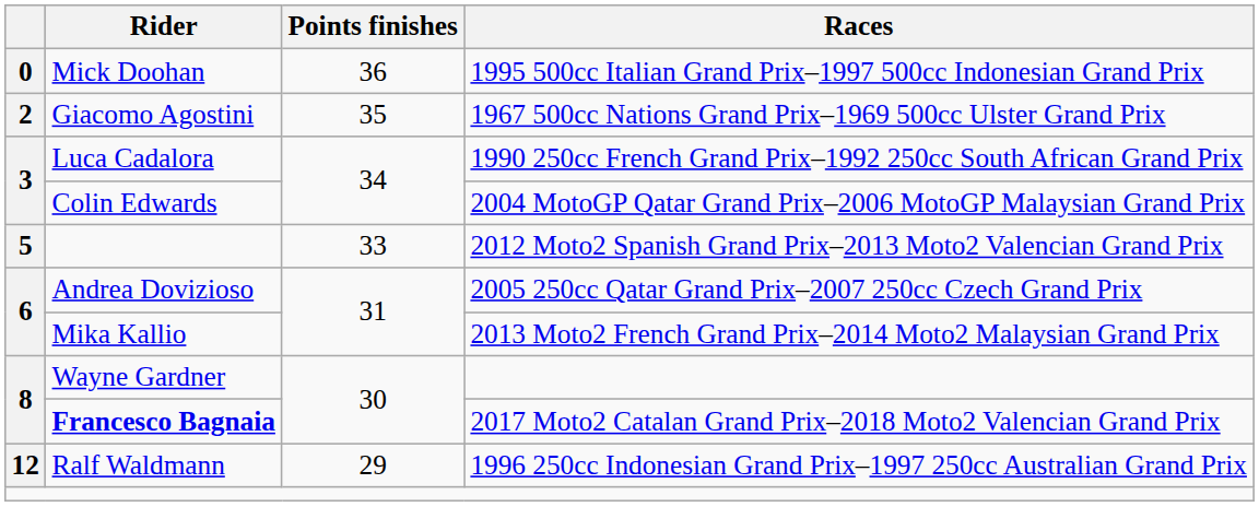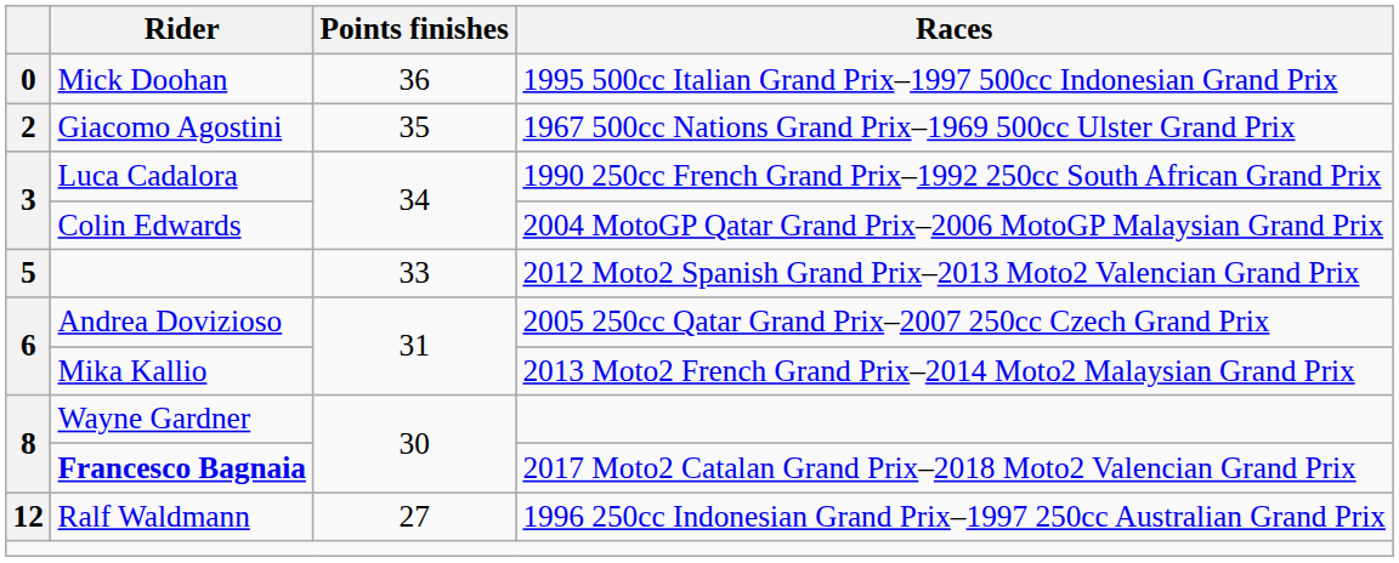 <table class="wikitable" style="text-align:center">
 <tr>
 <th></th>
 <th>Rider</th>
 <th>Points finishes</th>
 <th>Races</th>
 </tr>
 <tr>
 <th>0</th>
 <td align=left> <a href='#'>Mick Doohan</a></td>
 <td>36</td>
 <td align=left><a href='#'>1995 500cc Italian Grand Prix</a>–<a href='#'>1997 500cc Indonesian Grand Prix</a></td>
 </tr>
 <tr>
 <th>2</th>
 <td align=left> <a href='#'>Giacomo Agostini</a></td>
 <td>35</td>
 <td align=left><a href='#'>1967 500cc Nations Grand Prix</a>–<a href='#'>1969 500cc Ulster Grand Prix</a></td>
 </tr>
 <tr>
 <th rowspan=2>3</th>
 <td align=left> <a href='#'>Luca Cadalora</a></td>
 <td rowspan=2>34</td>
 <td align=left><a href='#'>1990 250cc French Grand Prix</a>–<a href='#'>1992 250cc South African Grand Prix</a></td>
 </tr>
 <tr>
 <td align=left> <a href='#'>Colin Edwards</a></td>
 <td align=left><a href='#'>2004 MotoGP Qatar Grand Prix</a>–<a href='#'>2006 MotoGP Malaysian Grand Prix</a></td>
 </tr>
 <tr>
 <th>5</th>
 <td align=left></td>
 <td>33</td>
 <td align=left><a href='#'>2012 Moto2 Spanish Grand Prix</a>–<a href='#'>2013 Moto2 Valencian Grand Prix</a></td>
 </tr>
 <tr>
 <th rowspan=2>6</th>
 <td align=left> <a href='#'>Andrea Dovizioso</a></td>
 <td rowspan=2>31</td>
 <td align=left><a href='#'>2005 250cc Qatar Grand Prix</a>–<a href='#'>2007 250cc Czech Grand Prix</a></td>
 </tr>
 <tr>
 <td align=left> <a href='#'>Mika Kallio</a></td>
 <td align=left><a href='#'>2013 Moto2 French Grand Prix</a>–<a href='#'>2014 Moto2 Malaysian Grand Prix</a></td>
 </tr>
 <tr>
 <th rowspan=2>8</th>
 <td align=left> <a href='#'>Wayne Gardner</a></td>
 <td rowspan=2>30</td>
 <td align=left></td>
 </tr>
 <tr>
 <td align=left> <strong><a href='#'>Francesco Bagnaia</a></strong></td>
 <td align=left><a href='#'>2017 Moto2 Catalan Grand Prix</a>–<a href='#'>2018 Moto2 Valencian Grand Prix</a></td>
 </tr>
 <tr>
 <th>12</th>
 <td align=left> <a href='#'>Ralf Waldmann</a></td>
-<td>29</td>
+<td>27</td>
 <td align=left><a href='#'>1996 250cc Indonesian Grand Prix</a>–<a href='#'>1997 250cc Australian Grand Prix</a></td>
 </tr>
 <tr>
 <td colspan=4></td>
 </tr>
 </table>
